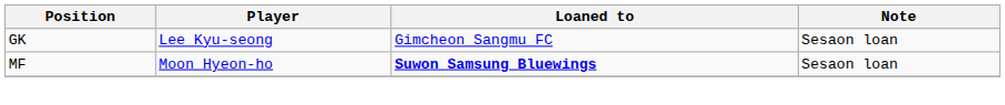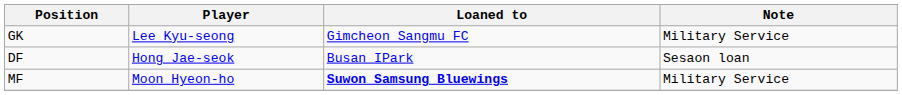 <table class="wikitable sortable" style="width:70%; text-align:center; font-size:100%; text-align:left;">
 <tr>
 <th>Position</th>
 <th>Player</th>
 <th>Loaned to</th>
 <th>Note</th>
 </tr>
 <tr>
 <td>GK</td>
 <td> <a href='#'>Lee Kyu-seong</a></td>
 <td> <a href='#'>Gimcheon Sangmu FC</a></td>
+<td>Military Service</td>
+</tr>
+<tr>
+<td>DF</td>
+<td> <a href='#'>Hong Jae-seok</a></td>
+<td> <a href='#'>Busan IPark</a></td>
 <td>Sesaon loan</td>
 </tr>
 <tr>
 <td>MF</td>
 <td> <a href='#'>Moon Hyeon-ho</a></td>
 <td><strong> <a href='#'>Suwon Samsung Bluewings</a></strong></td>
-<td>Sesaon loan</td>
+<td>Military Service</td>
 </tr>
 <tr>
 </tr>
 </table>
